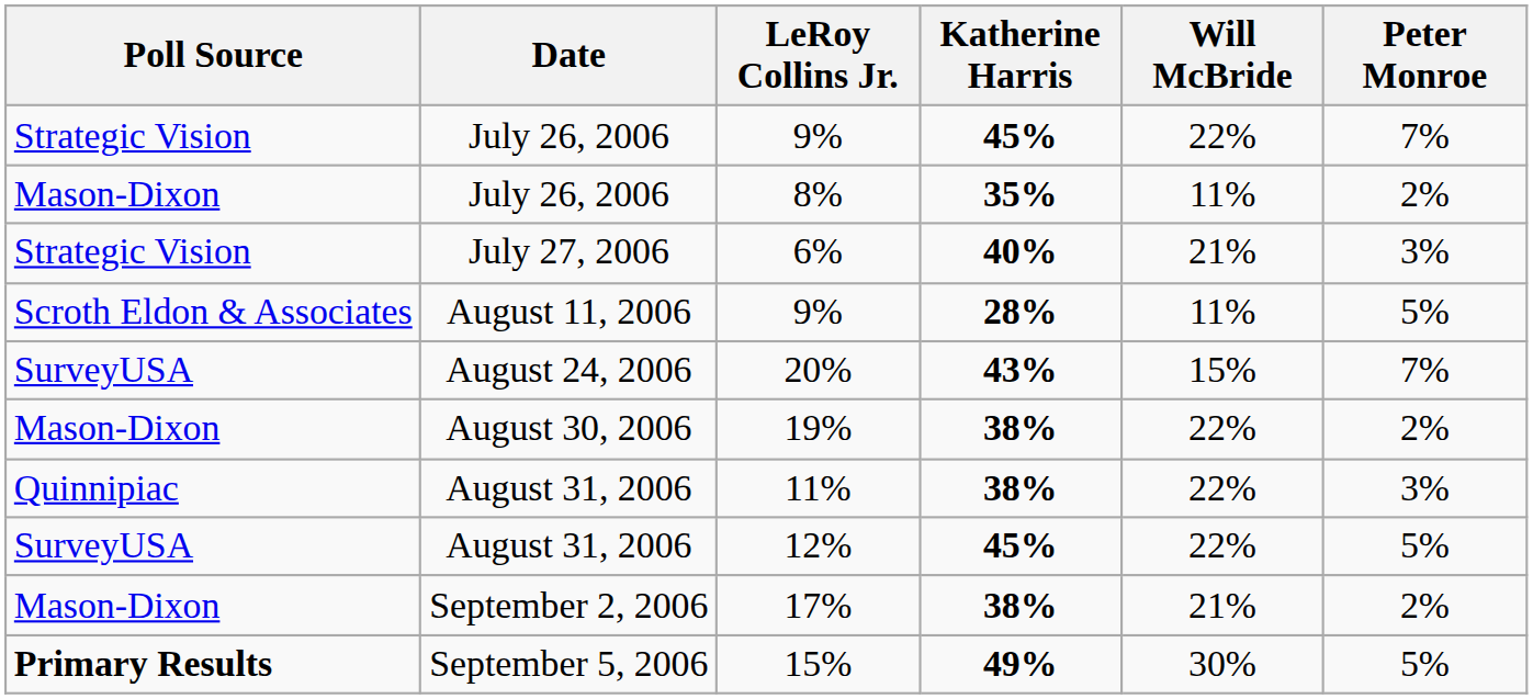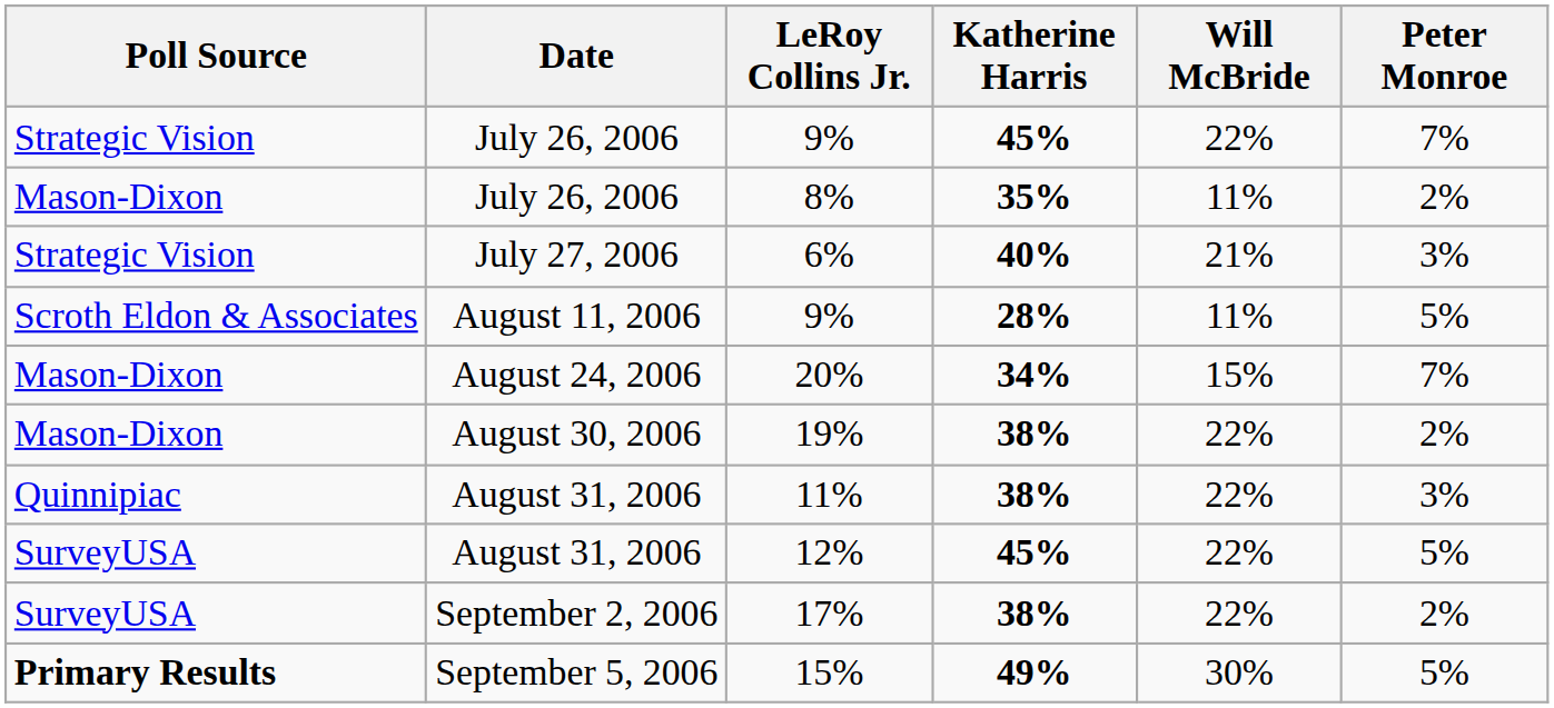 <table class="wikitable" style="text-align:center">
 <tr bgcolor=lightgrey>
 <th>Poll Source</th>
 <th>Date</th>
 <th style="width:80px;">LeRoy<br>Collins Jr.</th>
 <th style="width:80px;">Katherine<br>Harris</th>
 <th style="width:80px;">Will<br>McBride</th>
 <th style="width:80px;">Peter<br>Monroe</th>
 </tr>
 <tr>
 <td align=left><a href='#'>Strategic Vision</a></td>
 <td>July 26, 2006</td>
 <td>9%</td>
 <td><strong>45%</strong></td>
 <td>22%</td>
 <td>7%</td>
 </tr>
 <tr>
 <td align=left><a href='#'>Mason-Dixon</a></td>
 <td>July 26, 2006</td>
 <td>8%</td>
 <td><strong>35%</strong></td>
 <td>11%</td>
 <td>2%</td>
 </tr>
 <tr>
 <td align=left><a href='#'>Strategic Vision</a></td>
 <td>July 27, 2006</td>
 <td>6%</td>
 <td><strong>40%</strong></td>
 <td>21%</td>
 <td>3%</td>
 </tr>
 <tr>
 <td align=left><a href='#'>Scroth Eldon & Associates</a></td>
 <td>August 11, 2006</td>
 <td>9%</td>
 <td><strong>28%</strong></td>
 <td>11%</td>
 <td>5%</td>
 </tr>
 <tr>
-<td align=left><a href='#'>SurveyUSA</a></td>
+<td align=left><a href='#'>Mason-Dixon</a></td>
 <td>August 24, 2006</td>
 <td>20%</td>
-<td><strong>43%</strong></td>
+<td><strong>34%</strong></td>
 <td>15%</td>
 <td>7%</td>
 </tr>
 <tr>
 <td align=left><a href='#'>Mason-Dixon</a></td>
 <td>August 30, 2006</td>
 <td>19%</td>
 <td><strong>38%</strong></td>
 <td>22%</td>
 <td>2%</td>
 </tr>
 <tr>
 <td align=left><a href='#'>Quinnipiac</a></td>
 <td>August 31, 2006</td>
 <td>11%</td>
 <td><strong>38%</strong></td>
 <td>22%</td>
 <td>3%</td>
 </tr>
 <tr>
 <td align=left><a href='#'>SurveyUSA</a></td>
 <td>August 31, 2006</td>
 <td>12%</td>
 <td><strong>45%</strong></td>
 <td>22%</td>
 <td>5%</td>
 </tr>
 <tr>
-<td align=left><a href='#'>Mason-Dixon</a></td>
+<td align=left><a href='#'>SurveyUSA</a></td>
 <td>September 2, 2006</td>
 <td>17%</td>
 <td><strong>38%</strong></td>
-<td>21%</td>
+<td>22%</td>
 <td>2%</td>
 </tr>
 <tr>
 <td align=left><strong>Primary Results</strong></td>
 <td>September 5, 2006</td>
 <td>15%</td>
 <td><strong>49%</strong></td>
 <td>30%</td>
 <td>5%</td>
 </tr>
 </table>
